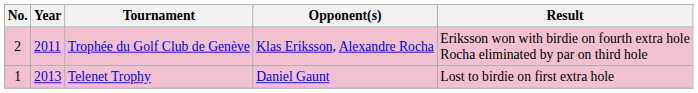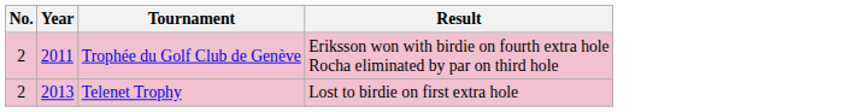 <table class="wikitable" style="font-size:95%;">
 <tr>
 <th>No.</th>
 <th>Year</th>
 <th>Tournament</th>
-<th>Opponent(s)</th>
 <th>Result</th>
 </tr>
 <tr style="background:#F2C1D1;">
 <td align=center>2</td>
 <td><a href='#'>2011</a></td>
 <td><a href='#'>Trophée du Golf Club de Genève</a></td>
-<td> <a href='#'>Klas Eriksson</a>,  <a href='#'>Alexandre Rocha</a></td>
 <td>Eriksson won with birdie on fourth extra hole<br>Rocha eliminated by par on third hole</td>
 </tr>
 <tr style="background:#F2C1D1;">
-<td align=center>1</td>
+<td align=center>2</td>
 <td><a href='#'>2013</a></td>
 <td><a href='#'>Telenet Trophy</a></td>
-<td> <a href='#'>Daniel Gaunt</a></td>
 <td>Lost to birdie on first extra hole</td>
 </tr>
 </table>
